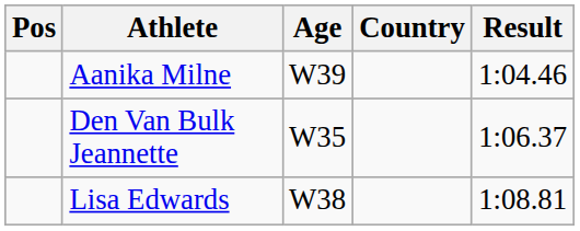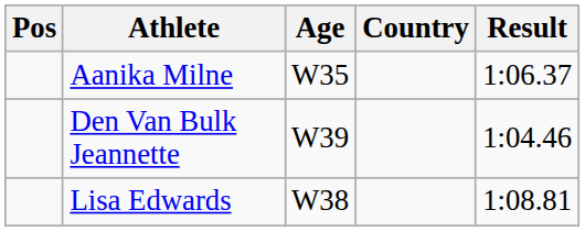 <table class="wikitable"  style="text-align:center; width:50%;">
 <tr>
 <th>Pos</th>
 <th>Athlete</th>
 <th>Age</th>
 <th>Country</th>
 <th>Result</th>
 </tr>
 <tr>
 <td align=center></td>
 <td align=left><a href='#'>Aanika Milne</a></td>
-<td align=left>W39</td>
+<td align=left>W35</td>
 <td align=left></td>
-<td>1:04.46</td>
+<td>1:06.37</td>
 </tr>
 <tr>
 <td align=center></td>
 <td align=left><a href='#'>Den Van Bulk Jeannette</a></td>
-<td align=left>W35</td>
+<td align=left>W39</td>
 <td align=left></td>
-<td>1:06.37</td>
+<td>1:04.46</td>
 </tr>
 <tr>
 <td align=center></td>
 <td align=left><a href='#'>Lisa Edwards</a></td>
 <td align=left>W38</td>
 <td align=left></td>
 <td>1:08.81</td>
 </tr>
 </table>
